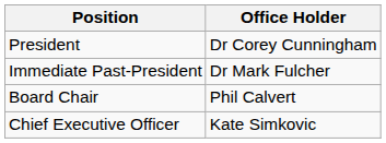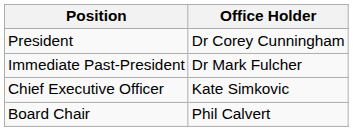 <table class="wikitable">
 <tr>
 <th>Position</th>
 <th>Office Holder</th>
 </tr>
 <tr>
 <td>President</td>
 <td>Dr Corey Cunningham</td>
 </tr>
 <tr>
 <td>Immediate Past-President</td>
 <td>Dr Mark Fulcher</td>
 </tr>
 <tr>
+<td>Chief Executive Officer</td>
+<td>Kate Simkovic</td>
+</tr>
+<tr>
 <td>Board Chair</td>
 <td>Phil Calvert</td>
 </tr>
-<tr>
-<td>Chief Executive Officer</td>
-<td>Kate Simkovic</td>
-</tr>
 </table>
